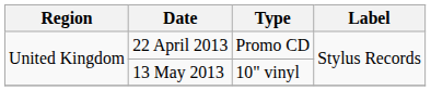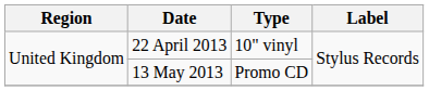 <table class="wikitable" border="1">
 <tr>
 <th>Region</th>
 <th>Date</th>
 <th>Type</th>
 <th>Label</th>
 </tr>
 <tr>
 <td rowspan="2">United Kingdom</td>
 <td>22 April 2013</td>
-<td>Promo CD</td>
+<td>10" vinyl</td>
 <td rowspan="2">Stylus Records</td>
 </tr>
 <tr>
 <td>13 May 2013</td>
-<td>10" vinyl</td>
+<td>Promo CD</td>
 </tr>
 <tr>
 </tr>
 </table>
